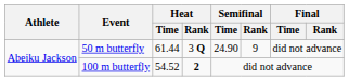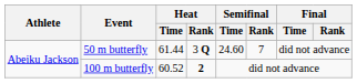 <table class=wikitable style="font-size:90%">
 <tr>
 <th rowspan=2>Athlete</th>
 <th rowspan=2>Event</th>
 <th colspan=2>Heat</th>
 <th colspan=2>Semifinal</th>
 <th colspan=2>Final</th>
 </tr>
 <tr style="font-size:95%">
 <th>Time</th>
 <th>Rank</th>
 <th>Time</th>
 <th>Rank</th>
 <th>Time</th>
 <th>Rank</th>
 </tr>
 <tr align=center>
 <td align=left rowspan=2><a href='#'>Abeiku Jackson</a></td>
 <td align=left><a href='#'>50 m butterfly</a></td>
 <td>61.44</td>
 <td>3 <strong>Q</strong></td>
-<td>24.90</td>
-<td>9</td>
+<td>24.60</td>
+<td>7</td>
 <td colspan=2>did not advance</td>
 </tr>
 <tr align=center>
 <td align=left><a href='#'>100 m butterfly</a></td>
-<td>54.52</td>
+<td>60.52</td>
 <td><strong>2</strong></td>
 <td colspan=4>did not advance</td>
 </tr>
 </table>
